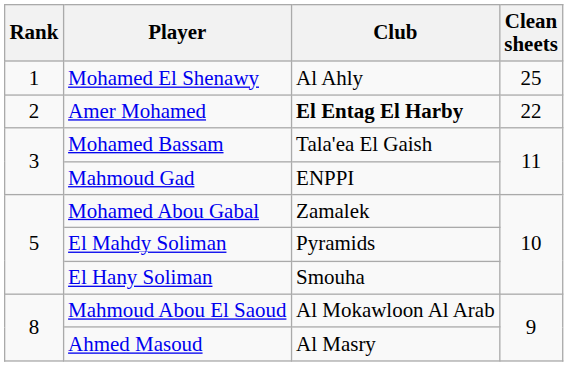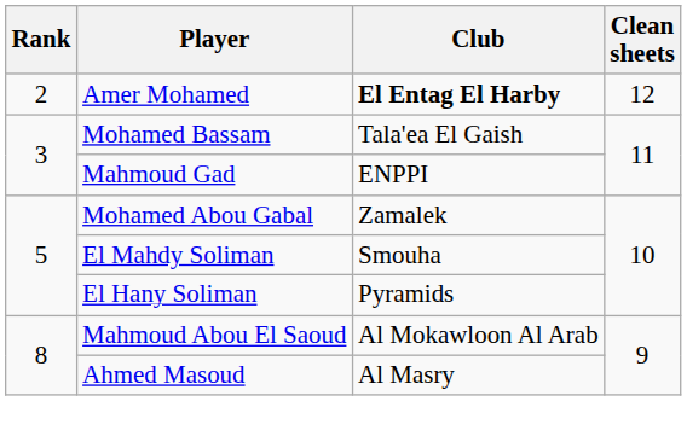 <table class=wikitable style="text-align:center">
 <tr>
 <th>Rank</th>
 <th>Player</th>
 <th>Club</th>
 <th>Clean<br>sheets</th>
 </tr>
 <tr>
-<td>1</td>
-<td align=left> <a href='#'>Mohamed El Shenawy</a></td>
-<td align=left>Al Ahly</td>
-<td>25</td>
-</tr>
-<tr>
 <td>2</td>
 <td align=left> <a href='#'>Amer Mohamed</a></td>
 <td align=left><strong>El Entag El Harby</strong></td>
-<td>22</td>
+<td>12</td>
 </tr>
 <tr>
 <td rowspan=2>3</td>
 <td align=left> <a href='#'>Mohamed Bassam</a></td>
 <td align=left>Tala'ea El Gaish</td>
 <td rowspan=2>11</td>
 </tr>
 <tr>
 <td align=left> <a href='#'>Mahmoud Gad</a></td>
 <td align=left>ENPPI</td>
 </tr>
 <tr>
 <td rowspan=3>5</td>
 <td align=left> <a href='#'>Mohamed Abou Gabal</a></td>
 <td align=left>Zamalek</td>
 <td rowspan=3>10</td>
 </tr>
 <tr>
 <td align=left> <a href='#'>El Mahdy Soliman</a></td>
-<td align=left>Pyramids</td>
+<td align=left>Smouha</td>
 </tr>
 <tr>
 <td align=left> <a href='#'>El Hany Soliman</a></td>
-<td align=left>Smouha</td>
+<td align=left>Pyramids</td>
 </tr>
 <tr>
 <td rowspan=2>8</td>
 <td align=left> <a href='#'>Mahmoud Abou El Saoud</a></td>
 <td align=left>Al Mokawloon Al Arab</td>
 <td rowspan=2>9</td>
 </tr>
 <tr>
 <td align=left> <a href='#'>Ahmed Masoud</a></td>
 <td align=left>Al Masry</td>
 </tr>
 </table>
